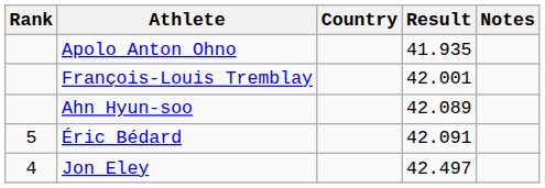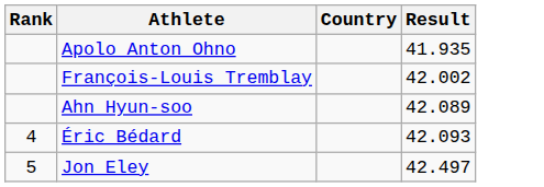 <table class="wikitable sortable" style="text-align:center">
 <tr>
 <th>Rank</th>
 <th>Athlete</th>
 <th>Country</th>
 <th>Result</th>
-<th>Notes</th>
 </tr>
 <tr>
 <td></td>
 <td align=left><a href='#'>Apolo Anton Ohno</a></td>
 <td></td>
 <td>41.935</td>
-<td></td>
 </tr>
 <tr>
 <td></td>
 <td align=left><a href='#'>François-Louis Tremblay</a></td>
 <td></td>
-<td>42.001</td>
-<td></td>
+<td>42.002</td>
 </tr>
 <tr>
 <td></td>
 <td align=left><a href='#'>Ahn Hyun-soo</a></td>
 <td></td>
 <td>42.089</td>
+</tr>
+<tr>
+<td>4</td>
+<td align=left><a href='#'>Éric Bédard</a></td>
 <td></td>
+<td>42.093</td>
 </tr>
 <tr>
 <td>5</td>
-<td align=left><a href='#'>Éric Bédard</a></td>
-<td></td>
-<td>42.091</td>
-<td></td>
-</tr>
-<tr>
-<td>4</td>
 <td align=left><a href='#'>Jon Eley</a></td>
 <td></td>
 <td>42.497</td>
-<td></td>
 </tr>
 </table>
